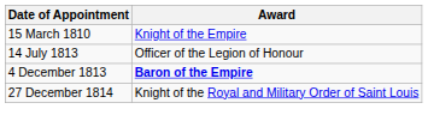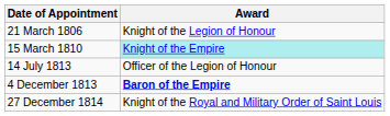 <table class="wikitable">
 <tr>
 <th>Date of Appointment</th>
 <th>Award</th>
 </tr>
 <tr>
+<td>21 March 1806</td>
+<td>Knight of the <a href='#'>Legion of Honour</a></td>
+</tr>
+<tr>
 <td>15 March 1810</td>
-<td><a href='#'>Knight of the Empire</a></td>
+<td style="background: paleturquoise;"><a href='#'>Knight of the Empire</a></td>
 </tr>
 <tr>
 <td>14 July 1813</td>
 <td>Officer of the Legion of Honour</td>
 </tr>
 <tr>
 <td>4 December 1813</td>
 <td><strong><a href='#'>Baron of the Empire</a></strong></td>
 </tr>
 <tr>
 <td>27 December 1814</td>
 <td>Knight of the <a href='#'>Royal and Military Order of Saint Louis</a></td>
 </tr>
 </table>
